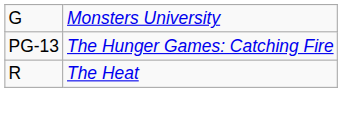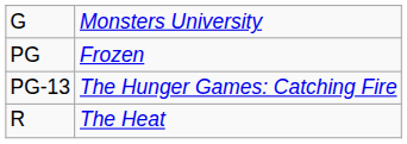 <table class="wikitable sortable" style="margin:auto; margin:auto;">
 <tr>
 <td>G</td>
 <td><em><a href='#'>Monsters University</a></em></td>
+</tr>
+<tr>
+<td>PG</td>
+<td><em><a href='#'>Frozen</a></em></td>
 </tr>
 <tr>
 <td>PG-13</td>
 <td><em><a href='#'>The Hunger Games: Catching Fire</a></em></td>
 </tr>
 <tr>
 <td>R</td>
 <td><em><a href='#'>The Heat</a></em></td>
 </tr>
 </table>
